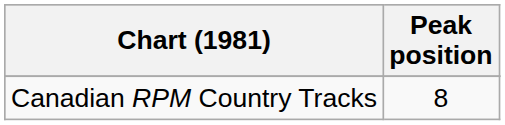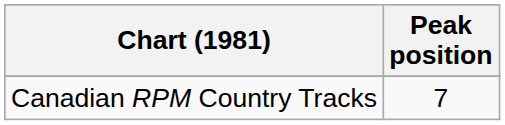 <table class="wikitable sortable">
 <tr>
 <th align="left">Chart (1981)</th>
 <th align="center">Peak<br>position</th>
 </tr>
 <tr>
 </tr>
 <tr>
 <td align="left">Canadian <em>RPM</em> Country Tracks</td>
-<td align="center">8</td>
+<td align="center">7</td>
 </tr>
 </table>
